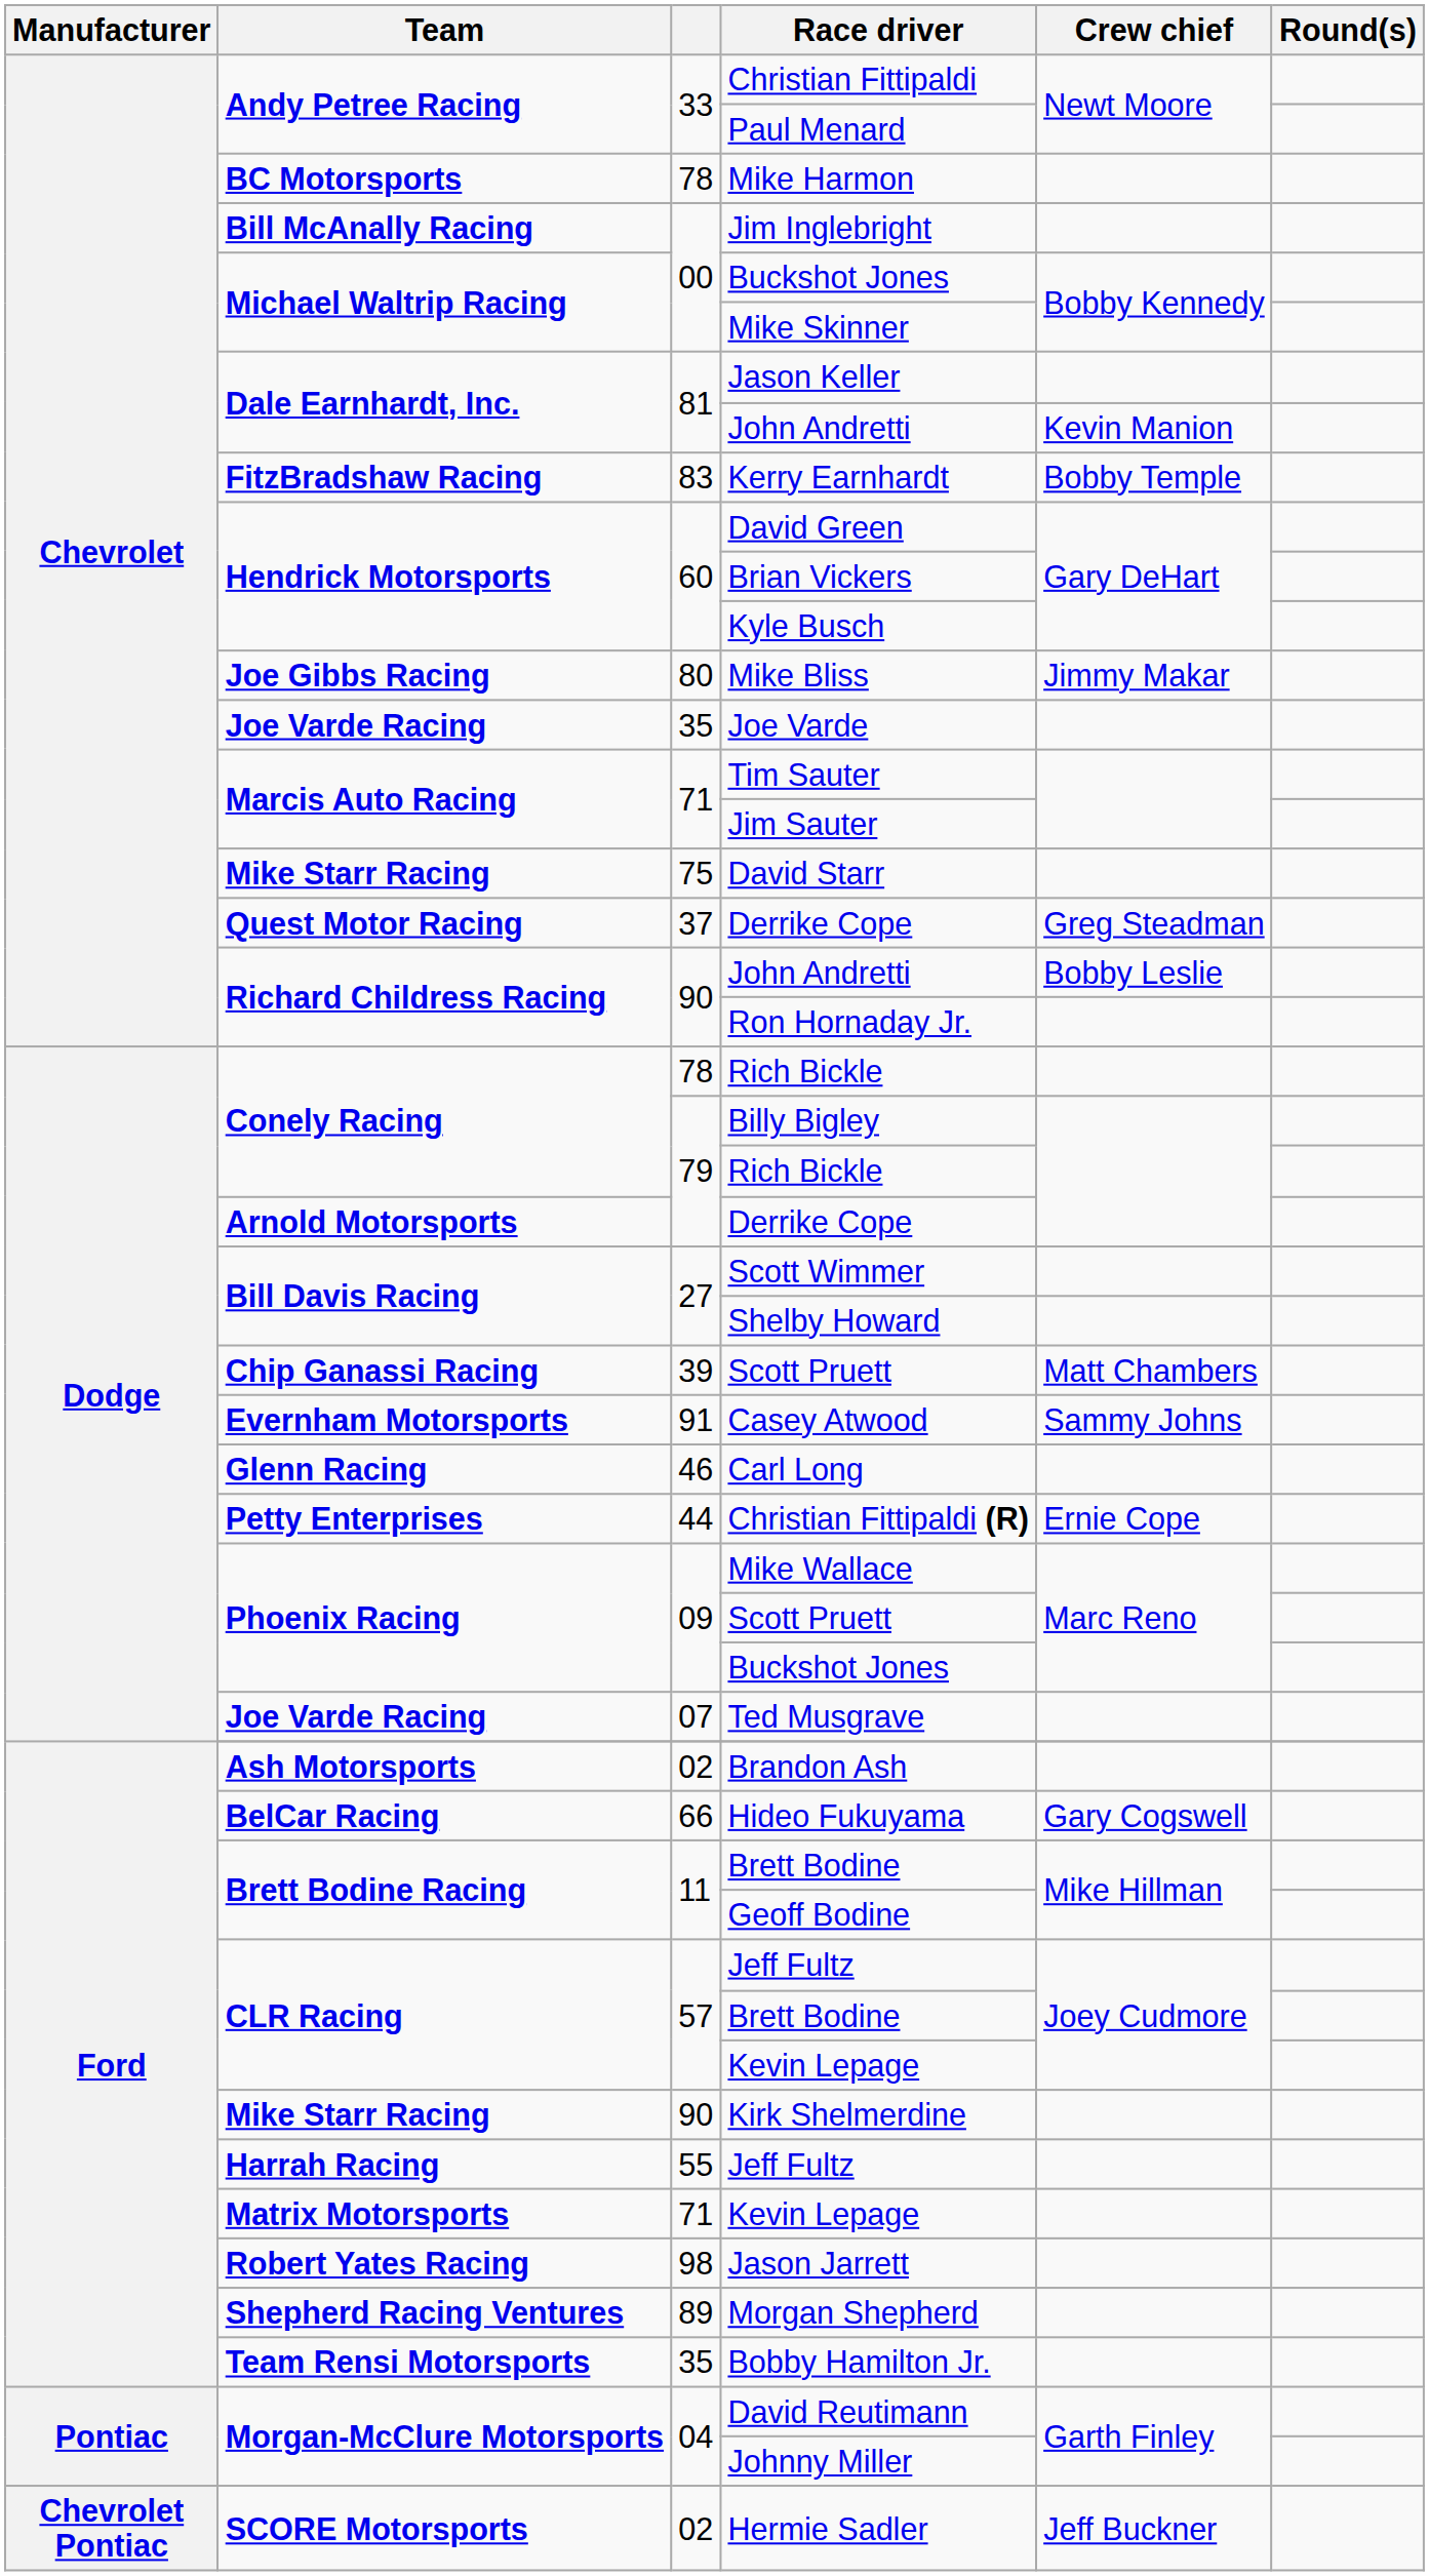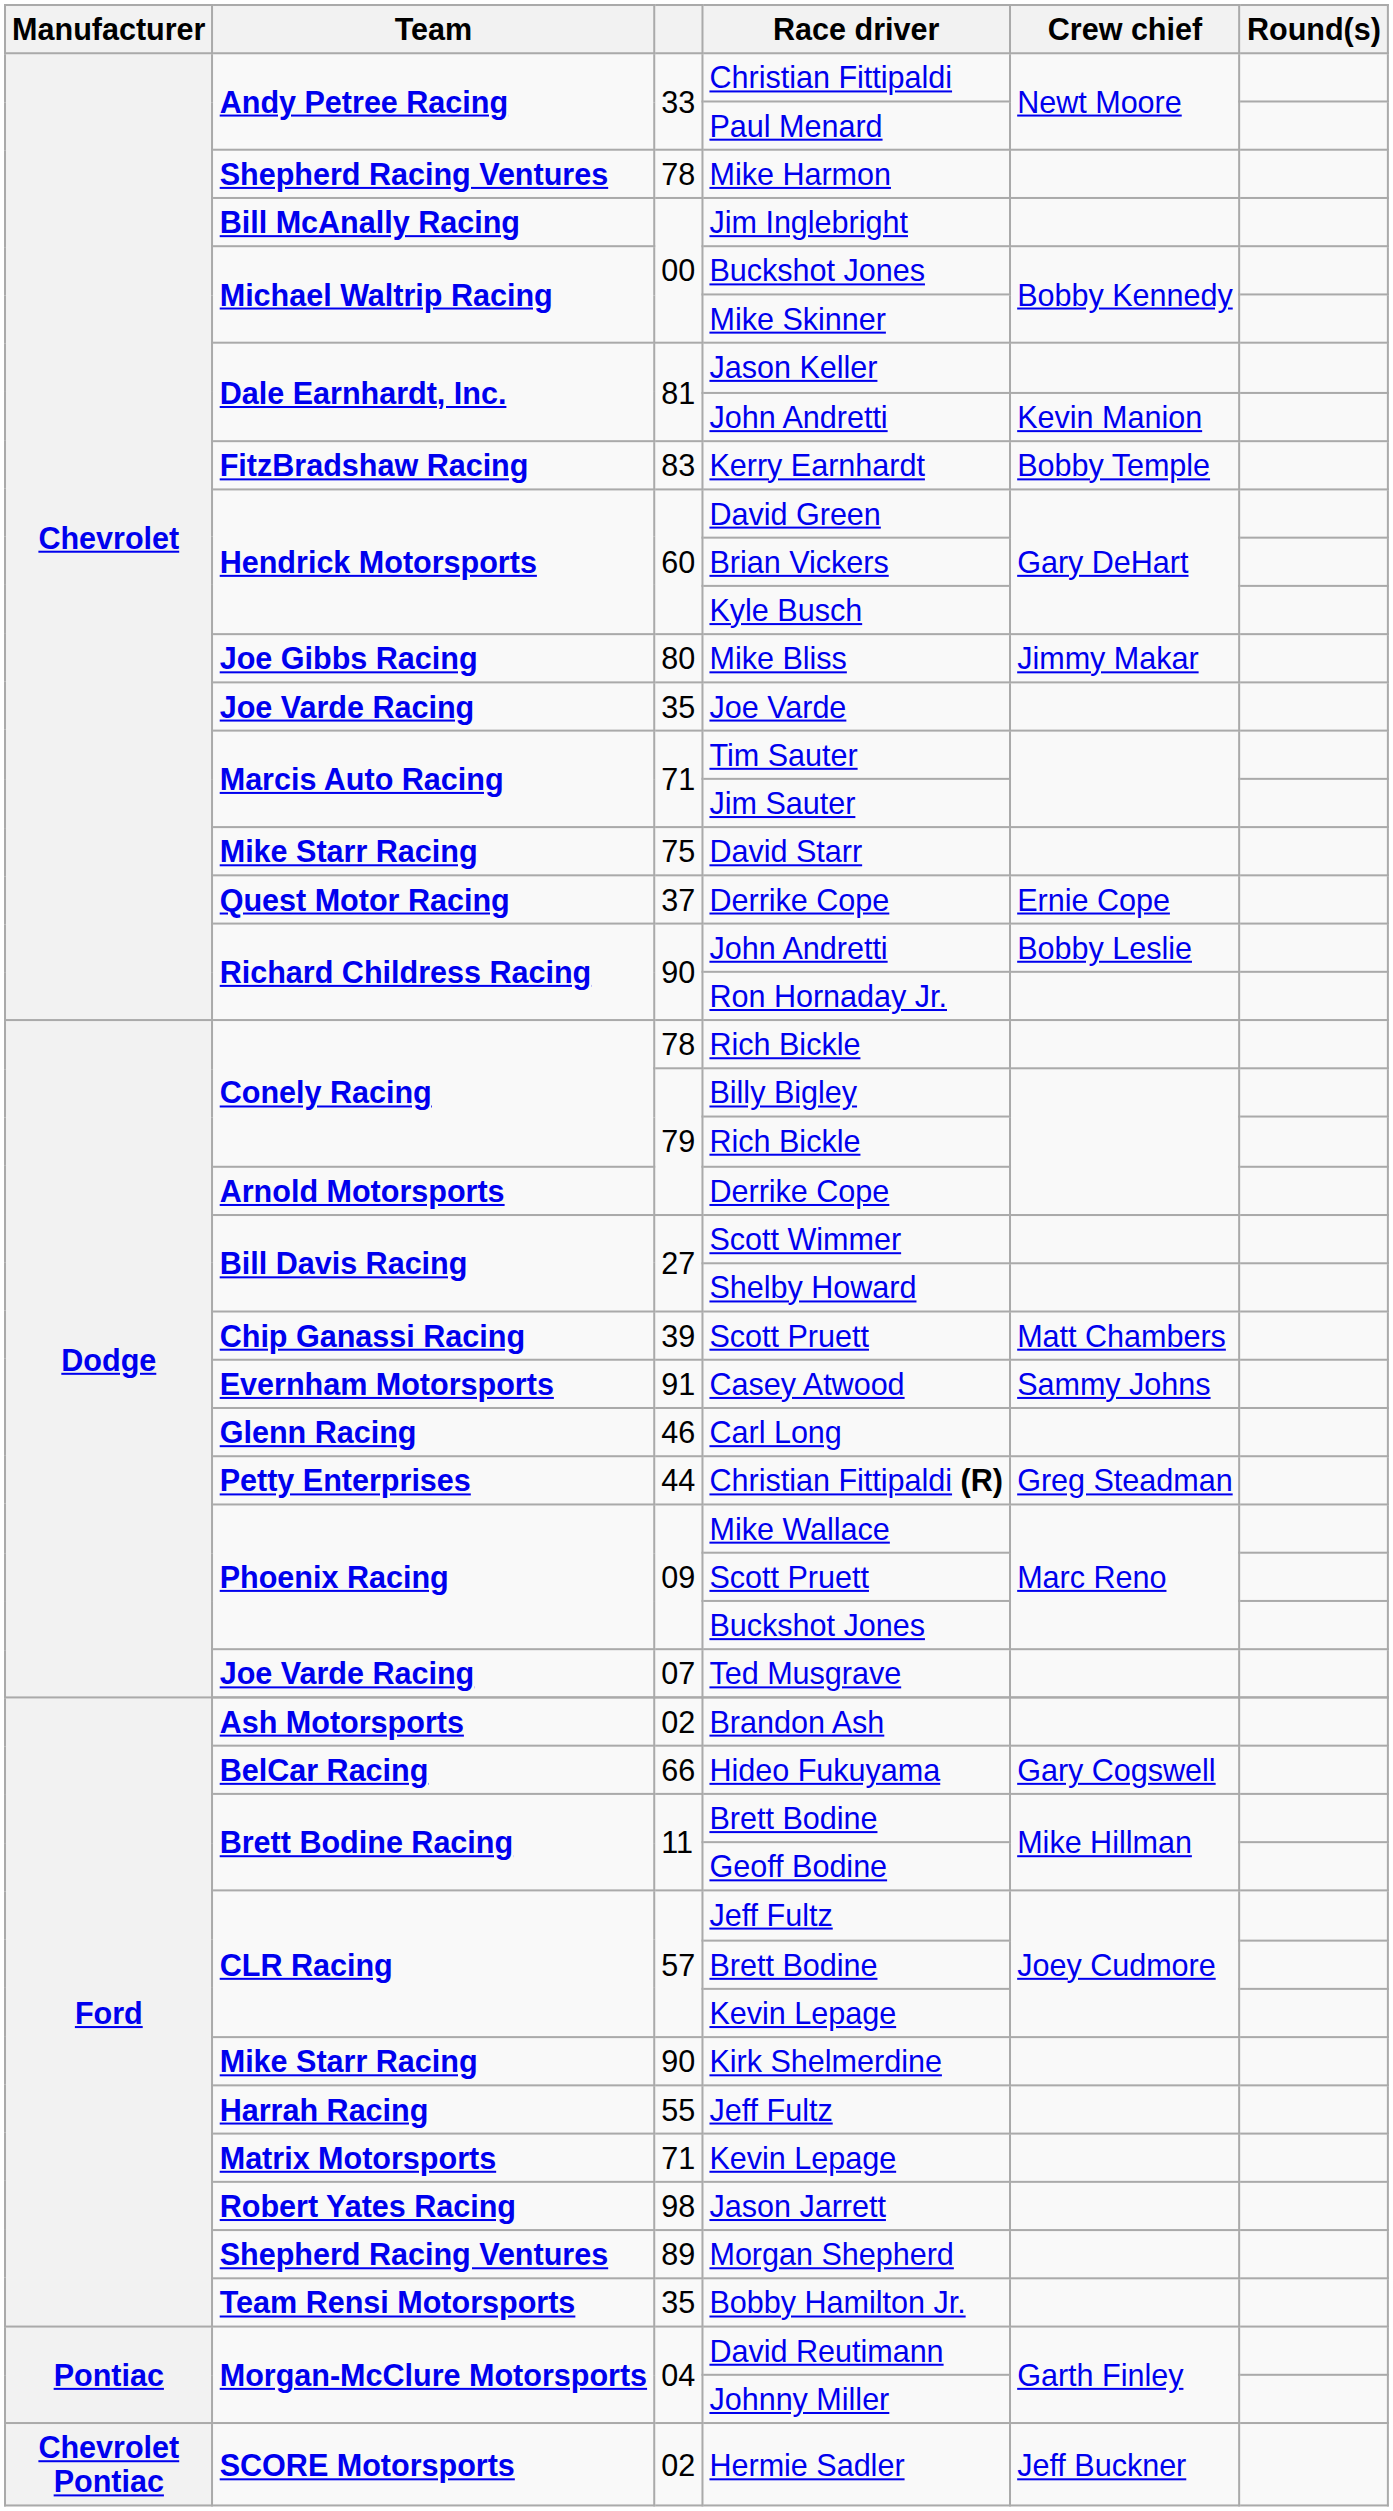 <table class="wikitable sortable" style="font-size: 95%;">
 <tr>
 <th>Manufacturer</th>
 <th>Team</th>
 <th></th>
 <th>Race driver</th>
 <th>Crew chief</th>
 <th>Round(s)</th>
 </tr>
 <tr>
 <th rowspan=20><a href='#'>Chevrolet</a></th>
 <td rowspan=2><strong><a href='#'>Andy Petree Racing</a></strong></td>
 <td rowspan=2>33</td>
 <td><a href='#'>Christian Fittipaldi</a></td>
 <td rowspan=2><a href='#'>Newt Moore</a></td>
 <td></td>
 </tr>
 <tr>
 <td><a href='#'>Paul Menard</a></td>
 <td></td>
 </tr>
 <tr>
-<td><strong><a href='#'>BC Motorsports</a></strong></td>
+<td><strong><a href='#'>Shepherd Racing Ventures</a></strong></td>
 <td>78</td>
 <td><a href='#'>Mike Harmon</a></td>
 <td></td>
 <td></td>
 </tr>
 <tr>
 <td><strong><a href='#'>Bill McAnally Racing</a></strong></td>
 <td rowspan=3>00</td>
 <td><a href='#'>Jim Inglebright</a></td>
 <td></td>
 <td></td>
 </tr>
 <tr>
 <td rowspan=2><strong><a href='#'>Michael Waltrip Racing</a></strong></td>
 <td><a href='#'>Buckshot Jones</a></td>
 <td rowspan="2"><a href='#'>Bobby Kennedy</a></td>
 <td></td>
 </tr>
 <tr>
 <td><a href='#'>Mike Skinner</a></td>
 <td></td>
 </tr>
 <tr>
 <td rowspan=2><strong><a href='#'>Dale Earnhardt, Inc.</a></strong></td>
 <td rowspan=2>81</td>
 <td><a href='#'>Jason Keller</a></td>
 <td></td>
 <td></td>
 </tr>
 <tr>
 <td><a href='#'>John Andretti</a></td>
 <td><a href='#'>Kevin Manion</a></td>
 <td></td>
 </tr>
 <tr>
 <td><strong><a href='#'>FitzBradshaw Racing</a></strong></td>
 <td>83</td>
 <td><a href='#'>Kerry Earnhardt</a></td>
 <td><a href='#'>Bobby Temple</a></td>
 <td></td>
 </tr>
 <tr>
 <td rowspan=3><strong><a href='#'>Hendrick Motorsports</a></strong></td>
 <td rowspan=3>60</td>
 <td><a href='#'>David Green</a></td>
 <td rowspan=3><a href='#'>Gary DeHart</a></td>
 <td></td>
 </tr>
 <tr>
 <td><a href='#'>Brian Vickers</a></td>
 <td></td>
 </tr>
 <tr>
 <td><a href='#'>Kyle Busch</a></td>
 <td></td>
 </tr>
 <tr>
 <td><strong><a href='#'>Joe Gibbs Racing</a></strong></td>
 <td>80</td>
 <td><a href='#'>Mike Bliss</a></td>
 <td><a href='#'>Jimmy Makar</a></td>
 <td></td>
 </tr>
 <tr>
 <td><strong><a href='#'>Joe Varde Racing</a></strong></td>
 <td>35</td>
 <td><a href='#'>Joe Varde</a></td>
 <td></td>
 <td></td>
 </tr>
 <tr>
 <td rowspan=2><strong><a href='#'>Marcis Auto Racing</a></strong></td>
 <td rowspan=2>71</td>
 <td><a href='#'>Tim Sauter</a></td>
 <td rowspan=2></td>
 <td></td>
 </tr>
 <tr>
 <td><a href='#'>Jim Sauter</a></td>
 <td></td>
 </tr>
 <tr>
 <td><strong><a href='#'>Mike Starr Racing</a></strong></td>
 <td>75</td>
 <td><a href='#'>David Starr</a></td>
 <td></td>
 <td></td>
 </tr>
 <tr>
 <td><strong><a href='#'>Quest Motor Racing</a></strong></td>
 <td>37</td>
 <td><a href='#'>Derrike Cope</a></td>
-<td><a href='#'>Greg Steadman</a></td>
+<td><a href='#'>Ernie Cope</a></td>
 <td></td>
 </tr>
 <tr>
 <td rowspan=2><strong><a href='#'>Richard Childress Racing</a></strong></td>
 <td rowspan=2>90</td>
 <td><a href='#'>John Andretti</a></td>
 <td><a href='#'>Bobby Leslie</a></td>
 <td></td>
 </tr>
 <tr>
 <td><a href='#'>Ron Hornaday Jr.</a></td>
 <td></td>
 <td></td>
 </tr>
 <tr>
 <th rowspan="14"><a href='#'>Dodge</a></th>
 <td rowspan=3><strong><a href='#'>Conely Racing</a></strong></td>
 <td>78</td>
 <td><a href='#'>Rich Bickle</a></td>
 <td></td>
 <td></td>
 </tr>
 <tr>
 <td rowspan=3>79</td>
 <td><a href='#'>Billy Bigley</a></td>
 <td rowspan=3></td>
 <td></td>
 </tr>
 <tr>
 <td><a href='#'>Rich Bickle</a></td>
 <td></td>
 </tr>
 <tr>
 <td><strong><a href='#'>Arnold Motorsports</a></strong></td>
 <td><a href='#'>Derrike Cope</a></td>
 <td></td>
 </tr>
 <tr>
 <td rowspan=2><strong><a href='#'>Bill Davis Racing</a></strong></td>
 <td rowspan=2>27</td>
 <td><a href='#'>Scott Wimmer</a></td>
 <td></td>
 <td></td>
 </tr>
 <tr>
 <td><a href='#'>Shelby Howard</a></td>
 <td></td>
 <td></td>
 </tr>
 <tr>
 <td><strong><a href='#'>Chip Ganassi Racing</a></strong></td>
 <td>39</td>
 <td><a href='#'>Scott Pruett</a></td>
 <td><a href='#'>Matt Chambers</a></td>
 <td></td>
 </tr>
 <tr>
 <td><strong><a href='#'>Evernham Motorsports</a></strong></td>
 <td>91</td>
 <td><a href='#'>Casey Atwood</a></td>
 <td><a href='#'>Sammy Johns</a></td>
 <td></td>
 </tr>
 <tr>
 <td><strong><a href='#'>Glenn Racing</a></strong></td>
 <td>46</td>
 <td><a href='#'>Carl Long</a></td>
 <td></td>
 <td></td>
 </tr>
 <tr>
 <td><strong><a href='#'>Petty Enterprises</a></strong></td>
 <td>44</td>
 <td><a href='#'>Christian Fittipaldi</a> <strong>(R)</strong></td>
-<td><a href='#'>Ernie Cope</a></td>
+<td><a href='#'>Greg Steadman</a></td>
 <td></td>
 </tr>
 <tr>
 <td rowspan=3><strong><a href='#'>Phoenix Racing</a></strong></td>
 <td rowspan=3>09</td>
 <td><a href='#'>Mike Wallace</a></td>
 <td rowspan=3><a href='#'>Marc Reno</a></td>
 <td></td>
 </tr>
 <tr>
 <td><a href='#'>Scott Pruett</a></td>
 <td></td>
 </tr>
 <tr>
 <td><a href='#'>Buckshot Jones</a></td>
 <td></td>
 </tr>
 <tr>
 <td><strong><a href='#'>Joe Varde Racing</a></strong></td>
 <td>07</td>
 <td><a href='#'>Ted Musgrave</a></td>
 <td></td>
 <td></td>
 </tr>
 <tr>
 <th rowspan=14><a href='#'>Ford</a></th>
 </tr>
 <tr>
 <td><strong><a href='#'>Ash Motorsports</a></strong></td>
 <td>02</td>
 <td><a href='#'>Brandon Ash</a></td>
 <td></td>
 <td></td>
 </tr>
 <tr>
 <td><strong><a href='#'>BelCar Racing</a></strong></td>
 <td>66</td>
 <td><a href='#'>Hideo Fukuyama</a></td>
 <td><a href='#'>Gary Cogswell</a></td>
 <td></td>
 </tr>
 <tr>
 <td rowspan=2><strong><a href='#'>Brett Bodine Racing</a></strong></td>
 <td rowspan=2>11</td>
 <td><a href='#'>Brett Bodine</a></td>
 <td rowspan=2><a href='#'>Mike Hillman</a></td>
 <td></td>
 </tr>
 <tr>
 <td><a href='#'>Geoff Bodine</a></td>
 <td></td>
 </tr>
 <tr>
 <td rowspan=3><strong><a href='#'>CLR Racing</a></strong></td>
 <td rowspan=3>57</td>
 <td><a href='#'>Jeff Fultz</a></td>
 <td rowspan=3><a href='#'>Joey Cudmore</a></td>
 <td></td>
 </tr>
 <tr>
 <td><a href='#'>Brett Bodine</a></td>
 <td></td>
 </tr>
 <tr>
 <td><a href='#'>Kevin Lepage</a></td>
 <td></td>
 </tr>
 <tr>
 <td><strong><a href='#'>Mike Starr Racing</a></strong></td>
 <td>90</td>
 <td><a href='#'>Kirk Shelmerdine</a></td>
 <td></td>
 <td></td>
 </tr>
 <tr>
 <td><strong><a href='#'>Harrah Racing</a></strong></td>
 <td>55</td>
 <td><a href='#'>Jeff Fultz</a></td>
 <td></td>
 <td></td>
 </tr>
 <tr>
 <td><strong><a href='#'>Matrix Motorsports</a></strong></td>
 <td>71</td>
 <td><a href='#'>Kevin Lepage</a></td>
 <td></td>
 <td></td>
 </tr>
 <tr>
 <td><strong><a href='#'>Robert Yates Racing</a></strong></td>
 <td>98</td>
 <td><a href='#'>Jason Jarrett</a></td>
 <td></td>
 <td></td>
 </tr>
 <tr>
 <td><strong><a href='#'>Shepherd Racing Ventures</a></strong></td>
 <td>89</td>
 <td><a href='#'>Morgan Shepherd</a></td>
 <td></td>
 <td></td>
 </tr>
 <tr>
 <td><strong><a href='#'>Team Rensi Motorsports</a></strong></td>
 <td>35</td>
 <td><a href='#'>Bobby Hamilton Jr.</a></td>
 <td></td>
 <td></td>
 </tr>
 <tr>
 <th rowspan=2><a href='#'>Pontiac</a></th>
 <td rowspan=2><strong><a href='#'>Morgan-McClure Motorsports</a></strong></td>
 <td rowspan=2>04</td>
 <td><a href='#'>David Reutimann</a></td>
 <td rowspan=2><a href='#'>Garth Finley</a></td>
 <td></td>
 </tr>
 <tr>
 <td><a href='#'>Johnny Miller</a></td>
 <td></td>
 </tr>
 <tr>
 <th rowspan=2><a href='#'>Chevrolet</a><br><a href='#'>Pontiac</a></th>
 <td rowspan=2><strong><a href='#'>SCORE Motorsports</a></strong></td>
 <td rowspan=2>02</td>
 <td><a href='#'>Hermie Sadler</a></td>
 <td rowspan=2><a href='#'>Jeff Buckner</a></td>
 <td></td>
 </tr>
 </table>
